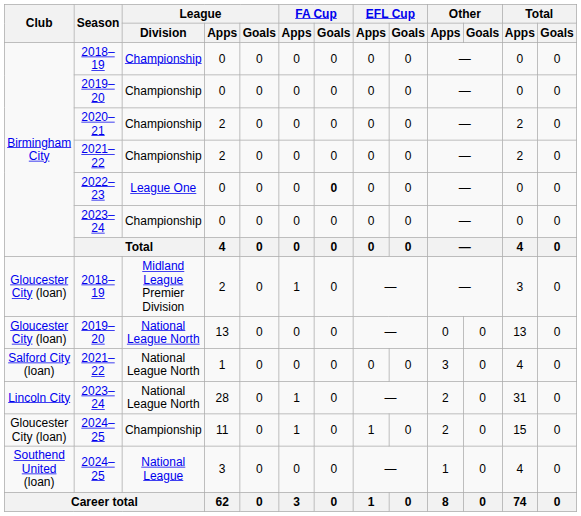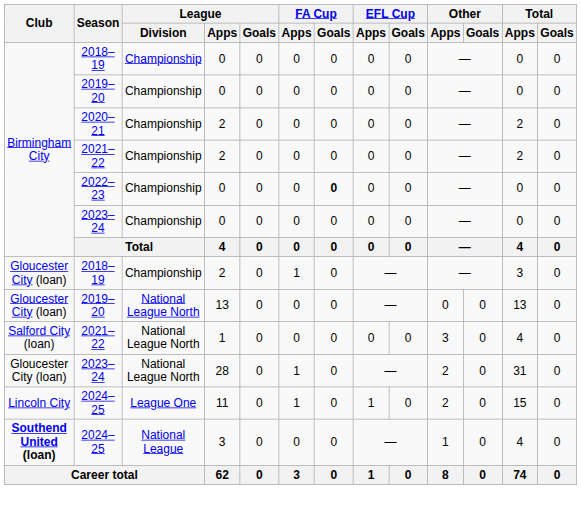 <table class="wikitable" style=text-align:center>
 <tr>
 <th rowspan="2">Club</th>
 <th rowspan="2">Season</th>
 <th colspan="3">League</th>
 <th colspan="2"><a href='#'>FA Cup</a></th>
 <th colspan="2"><a href='#'>EFL Cup</a></th>
 <th colspan="2">Other</th>
 <th colspan="2">Total</th>
 </tr>
 <tr>
 <th>Division</th>
 <th>Apps</th>
 <th>Goals</th>
 <th>Apps</th>
 <th>Goals</th>
 <th>Apps</th>
 <th>Goals</th>
 <th>Apps</th>
 <th>Goals</th>
 <th>Apps</th>
 <th>Goals</th>
 </tr>
 <tr>
 <td rowspan="7"><a href='#'>Birmingham City</a></td>
 <td><a href='#'>2018–19</a></td>
 <td><a href='#'>Championship</a></td>
 <td>0</td>
 <td>0</td>
 <td>0</td>
 <td>0</td>
 <td>0</td>
 <td>0</td>
 <td colspan="2">—</td>
 <td>0</td>
 <td>0</td>
 </tr>
 <tr>
 <td><a href='#'>2019–20</a></td>
 <td>Championship</td>
 <td>0</td>
 <td>0</td>
 <td>0</td>
 <td>0</td>
 <td>0</td>
 <td>0</td>
 <td colspan="2">—</td>
 <td>0</td>
 <td>0</td>
 </tr>
 <tr>
 <td><a href='#'>2020–21</a></td>
 <td>Championship</td>
 <td>2</td>
 <td>0</td>
 <td>0</td>
 <td>0</td>
 <td>0</td>
 <td>0</td>
 <td colspan="2">—</td>
 <td>2</td>
 <td>0</td>
 </tr>
 <tr>
 <td><a href='#'>2021–22</a></td>
 <td>Championship</td>
 <td>2</td>
 <td>0</td>
 <td>0</td>
 <td>0</td>
 <td>0</td>
 <td>0</td>
 <td colspan="2">—</td>
 <td>2</td>
 <td>0</td>
 </tr>
 <tr>
 <td><a href='#'>2022–23</a></td>
-<td><a href='#'>League One</a></td>
+<td>Championship</td>
 <td>0</td>
 <td>0</td>
 <td>0</td>
 <td><strong>0</strong></td>
 <td>0</td>
 <td>0</td>
 <td colspan="2">—</td>
 <td>0</td>
 <td>0</td>
 </tr>
 <tr>
 <td><a href='#'>2023–24</a></td>
 <td>Championship</td>
 <td>0</td>
 <td>0</td>
 <td>0</td>
 <td>0</td>
 <td>0</td>
 <td>0</td>
 <td colspan="2">—</td>
 <td>0</td>
 <td>0</td>
 </tr>
 <tr>
 <th colspan="2">Total</th>
 <th>4</th>
 <th>0</th>
 <th>0</th>
 <th>0</th>
 <th>0</th>
 <th>0</th>
 <th colspan="2">—</th>
 <th>4</th>
 <th>0</th>
 </tr>
 <tr>
 <td><a href='#'>Gloucester City</a> (loan)</td>
 <td><a href='#'>2018–19</a></td>
-<td><a href='#'>Midland League</a> Premier Division</td>
+<td>Championship</td>
 <td>2</td>
 <td>0</td>
 <td>1</td>
 <td>0</td>
 <td colspan="2">—</td>
 <td colspan="2">—</td>
 <td>3</td>
 <td>0</td>
 </tr>
 <tr>
 <td><a href='#'>Gloucester City</a> (loan)</td>
 <td><a href='#'>2019–20</a></td>
 <td><a href='#'>National League North</a></td>
 <td>13</td>
 <td>0</td>
 <td>0</td>
 <td>0</td>
 <td colspan="2">—</td>
 <td>0</td>
 <td>0</td>
 <td>13</td>
 <td>0</td>
 </tr>
 <tr>
 <td><a href='#'>Salford City</a> (loan)</td>
 <td><a href='#'>2021–22</a></td>
 <td>National League North</td>
 <td>1</td>
 <td>0</td>
 <td>0</td>
 <td>0</td>
 <td>0</td>
 <td>0</td>
 <td>3</td>
 <td>0</td>
 <td>4</td>
 <td>0</td>
 </tr>
 <tr>
-<td><a href='#'>Lincoln City</a></td>
+<td>Gloucester City (loan)</td>
 <td><a href='#'>2023–24</a></td>
 <td>National League North</td>
 <td>28</td>
 <td>0</td>
 <td>1</td>
 <td>0</td>
 <td colspan="2">—</td>
 <td>2</td>
 <td>0</td>
 <td>31</td>
 <td>0</td>
 </tr>
 <tr>
-<td>Gloucester City (loan)</td>
+<td><a href='#'>Lincoln City</a></td>
 <td><a href='#'>2024–25</a></td>
-<td>Championship</td>
+<td><a href='#'>League One</a></td>
 <td>11</td>
 <td>0</td>
 <td>1</td>
 <td>0</td>
 <td>1</td>
 <td>0</td>
 <td>2</td>
 <td>0</td>
 <td>15</td>
 <td>0</td>
 </tr>
 <tr>
-<td><a href='#'>Southend United</a> (loan)</td>
+<td><strong><a href='#'>Southend United</a> (loan)</strong></td>
 <td><a href='#'>2024–25</a></td>
 <td><a href='#'>National League</a></td>
 <td>3</td>
 <td>0</td>
 <td>0</td>
 <td>0</td>
 <td colspan="2">—</td>
 <td>1</td>
 <td>0</td>
 <td>4</td>
 <td>0</td>
 </tr>
 <tr>
 <th colspan="3">Career total</th>
 <th>62</th>
 <th>0</th>
 <th>3</th>
 <th>0</th>
 <th>1</th>
 <th>0</th>
 <th>8</th>
 <th>0</th>
 <th>74</th>
 <th>0</th>
 </tr>
 </table>
